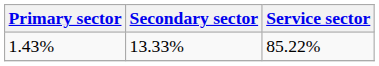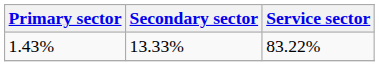 <table class="wikitable" border="1">
 <tr>
 <th><a href='#'>Primary sector</a></th>
 <th><a href='#'>Secondary sector</a></th>
 <th><a href='#'>Service sector</a></th>
 </tr>
 <tr>
 <td>1.43%</td>
 <td>13.33%</td>
-<td>85.22%</td>
+<td>83.22%</td>
 </tr>
 <tr>
 </tr>
 </table>
